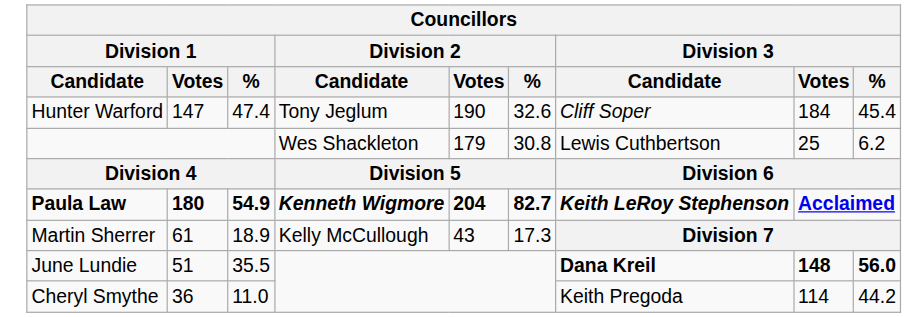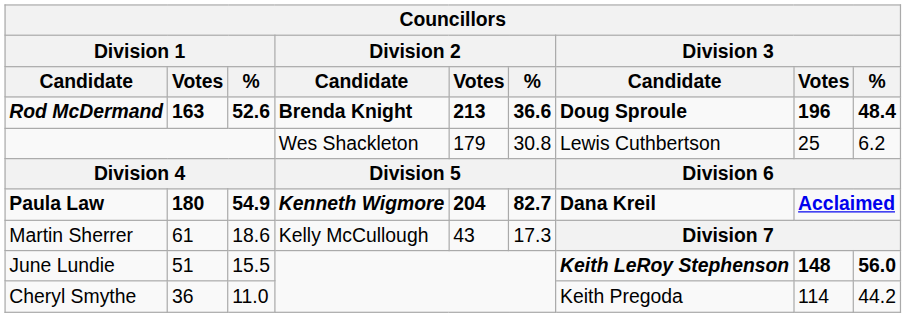 <table class="wikitable collapsible collapsed" align="right">
 <tr>
 <th colspan=9>Councillors</th>
 </tr>
 <tr>
 <th colspan=3>Division 1</th>
 <th colspan=3>Division 2</th>
 <th colspan=3>Division 3</th>
 </tr>
 <tr>
 <th>Candidate</th>
 <th>Votes</th>
 <th>%</th>
 <th>Candidate</th>
 <th>Votes</th>
 <th>%</th>
 <th>Candidate</th>
 <th>Votes</th>
 <th>%</th>
 </tr>
 <tr>
-<td>Hunter Warford</td>
-<td>147</td>
-<td>47.4</td>
-<td>Tony Jeglum</td>
-<td>190</td>
-<td>32.6</td>
-<td><em>Cliff Soper</em></td>
-<td>184</td>
-<td>45.4</td>
+<td><strong><em>Rod McDermand</em></strong></td>
+<td><strong>163</strong></td>
+<td><strong>52.6</strong></td>
+<td><strong>Brenda Knight</strong></td>
+<td><strong>213</strong></td>
+<td><strong>36.6</strong></td>
+<td><strong>Doug Sproule</strong></td>
+<td><strong>196</strong></td>
+<td><strong>48.4</strong></td>
 </tr>
 <tr>
 <td colspan=3></td>
 <td>Wes Shackleton</td>
 <td>179</td>
 <td>30.8</td>
 <td>Lewis Cuthbertson</td>
 <td>25</td>
 <td>6.2</td>
 </tr>
 <tr>
 <th colspan=3>Division 4</th>
 <th colspan=3>Division 5</th>
 <th colspan=3>Division 6</th>
 </tr>
 <tr>
 <td><strong>Paula Law</strong></td>
 <td><strong>180</strong></td>
 <td><strong>54.9</strong></td>
 <td><strong><em>Kenneth Wigmore</em></strong></td>
 <td><strong>204</strong></td>
 <td><strong>82.7</strong></td>
-<td><strong><em>Keith LeRoy Stephenson</em></strong></td>
+<td><strong>Dana Kreil</strong></td>
 <td colspan=2><strong><a href='#'>Acclaimed</a></strong></td>
 </tr>
 <tr>
 <td>Martin Sherrer</td>
 <td>61</td>
-<td>18.9</td>
+<td>18.6</td>
 <td>Kelly McCullough</td>
 <td>43</td>
 <td>17.3</td>
 <th colspan=3>Division 7</th>
 </tr>
 <tr>
 <td>June Lundie</td>
 <td>51</td>
-<td>35.5</td>
+<td>15.5</td>
 <td colspan=3 rowspan=2></td>
-<td><strong>Dana Kreil</strong></td>
+<td><strong><em>Keith LeRoy Stephenson</em></strong></td>
 <td><strong>148</strong></td>
 <td><strong>56.0</strong></td>
 </tr>
 <tr>
 <td>Cheryl Smythe</td>
 <td>36</td>
 <td>11.0</td>
 <td>Keith Pregoda</td>
 <td>114</td>
 <td>44.2</td>
 </tr>
 </table>
